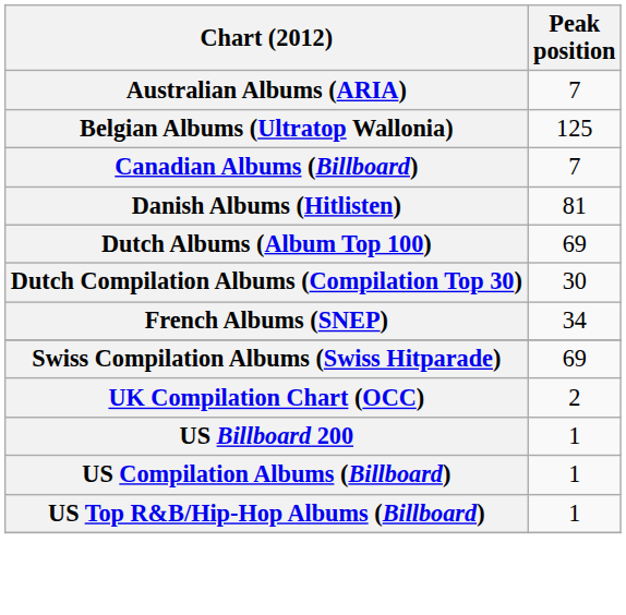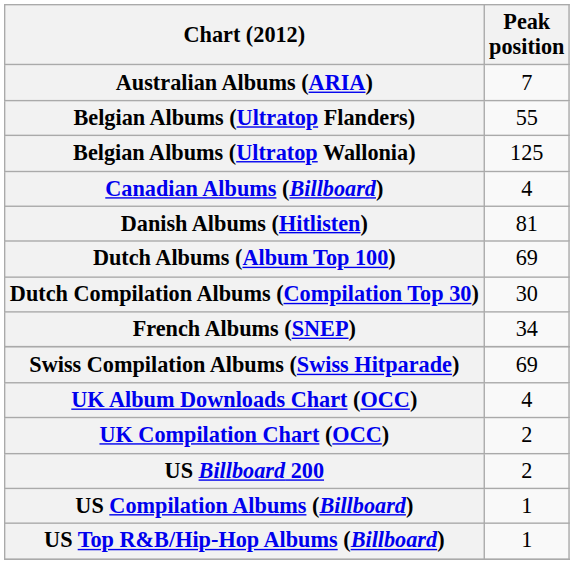 <table class="wikitable sortable plainrowheaders">
 <tr>
 <th scope="col">Chart (2012)</th>
 <th scope="col">Peak<br>position</th>
 </tr>
 <tr>
 <th scope="row">Australian Albums (<a href='#'>ARIA</a>)</th>
 <td align="center">7</td>
 </tr>
 <tr>
+<th scope="row">Belgian Albums (<a href='#'>Ultratop</a> Flanders)</th>
+<td align="center">55</td>
+</tr>
+<tr>
 <th scope="row">Belgian Albums (<a href='#'>Ultratop</a> Wallonia)</th>
 <td align="center">125</td>
 </tr>
 <tr>
 <th scope="row"><a href='#'>Canadian Albums</a> (<em><a href='#'>Billboard</a></em>)</th>
-<td align="center">7</td>
+<td align="center">4</td>
 </tr>
 <tr>
 <th scope="row">Danish Albums (<a href='#'>Hitlisten</a>)</th>
 <td align="center">81</td>
 </tr>
 <tr>
 <th scope="row">Dutch Albums (<a href='#'>Album Top 100</a>)</th>
 <td align="center">69</td>
 </tr>
 <tr>
 <th scope="row">Dutch Compilation Albums (<a href='#'>Compilation Top 30</a>)</th>
 <td align="center">30</td>
 </tr>
 <tr>
 <th scope="row">French Albums (<a href='#'>SNEP</a>)</th>
 <td align="center">34</td>
 </tr>
 <tr>
 </tr>
 <tr>
 <th scope="row">Swiss Compilation Albums (<a href='#'>Swiss Hitparade</a>)</th>
 <td align="center">69</td>
 </tr>
 <tr>
+<th scope="row"><a href='#'>UK Album Downloads Chart</a> (<a href='#'>OCC</a>)</th>
+<td align="center">4</td>
+</tr>
+<tr>
 <th scope="row"><a href='#'>UK Compilation Chart</a> (<a href='#'>OCC</a>)</th>
 <td align="center">2</td>
 </tr>
 <tr>
 <th scope="row">US <a href='#'><em>Billboard</em> 200</a></th>
-<td align="center">1</td>
+<td align="center">2</td>
 </tr>
 <tr>
 <th scope="row">US <a href='#'>Compilation Albums</a> (<em><a href='#'>Billboard</a></em>)</th>
 <td align="center">1</td>
 </tr>
 <tr>
 <th scope="row">US <a href='#'>Top R&B/Hip-Hop Albums</a> (<em><a href='#'>Billboard</a></em>)</th>
 <td align="center">1</td>
 </tr>
 <tr>
 </tr>
 </table>
